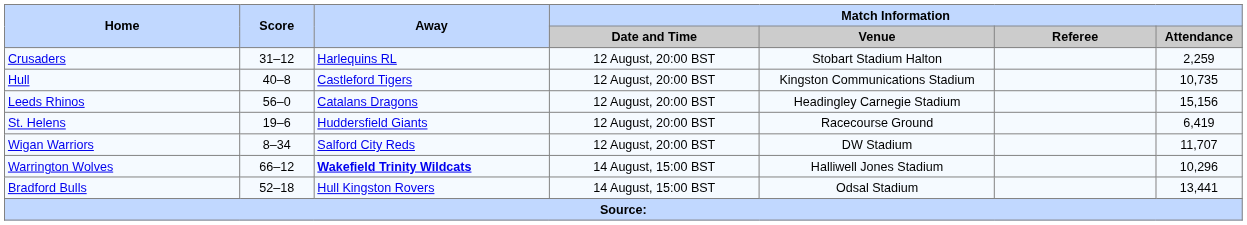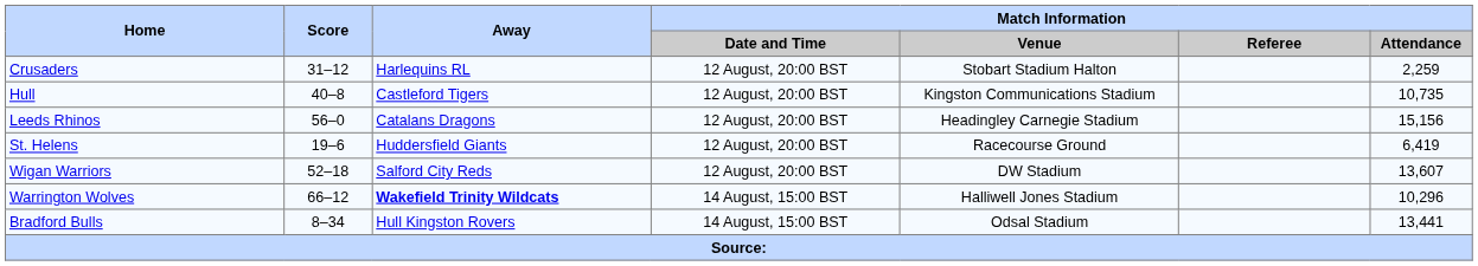 <table border="1" cellpadding="3" cellspacing="0" style="border-collapse:collapse; font-size:80%; text-align:center; width:100%;">
 <tr style="background:#c1d8ff;">
 <th rowspan="2" style="width:19%;">Home</th>
 <th rowspan="2" style="width:6%;">Score</th>
 <th rowspan="2" style="width:19%;">Away</th>
 <th colspan=6>Match Information</th>
 </tr>
 <tr style="background:#ccc;">
 <th width=17%>Date and Time</th>
 <th width=19%>Venue</th>
 <th width=13%>Referee</th>
 <th width=7%>Attendance</th>
 </tr>
 <tr style="background:#f5faff;">
 <td align=left> <a href='#'>Crusaders</a></td>
 <td>31–12</td>
 <td align=left> <a href='#'>Harlequins RL</a></td>
 <td>12 August, 20:00 BST</td>
 <td>Stobart Stadium Halton</td>
 <td></td>
 <td>2,259</td>
 </tr>
 <tr style="background:#f5faff;">
 <td align=left> <a href='#'>Hull</a></td>
 <td>40–8</td>
 <td align=left> <a href='#'>Castleford Tigers</a></td>
 <td>12 August, 20:00 BST</td>
 <td>Kingston Communications Stadium</td>
 <td></td>
 <td>10,735</td>
 </tr>
 <tr style="background:#f5faff;">
 <td align=left> <a href='#'>Leeds Rhinos</a></td>
 <td>56–0</td>
 <td align=left> <a href='#'>Catalans Dragons</a></td>
 <td>12 August, 20:00 BST</td>
 <td>Headingley Carnegie Stadium</td>
 <td></td>
 <td>15,156</td>
 </tr>
 <tr style="background:#f5faff;">
 <td align=left> <a href='#'>St. Helens</a></td>
 <td>19–6</td>
 <td align=left> <a href='#'>Huddersfield Giants</a></td>
 <td>12 August, 20:00 BST</td>
 <td>Racecourse Ground</td>
 <td></td>
 <td>6,419</td>
 </tr>
 <tr style="background:#f5faff;">
 <td align=left> <a href='#'>Wigan Warriors</a></td>
-<td>8–34</td>
+<td>52–18</td>
 <td align=left> <a href='#'>Salford City Reds</a></td>
 <td>12 August, 20:00 BST</td>
 <td>DW Stadium</td>
 <td></td>
-<td>11,707</td>
+<td>13,607</td>
 </tr>
 <tr style="background:#f5faff;">
 <td align=left> <a href='#'>Warrington Wolves</a></td>
 <td>66–12</td>
 <td align=left><strong> <a href='#'>Wakefield Trinity Wildcats</a></strong></td>
 <td>14 August, 15:00 BST</td>
 <td>Halliwell Jones Stadium</td>
 <td></td>
 <td>10,296</td>
 </tr>
 <tr style="background:#f5faff;">
 <td align=left> <a href='#'>Bradford Bulls</a></td>
-<td>52–18</td>
+<td>8–34</td>
 <td align=left> <a href='#'>Hull Kingston Rovers</a></td>
 <td>14 August, 15:00 BST</td>
 <td>Odsal Stadium</td>
 <td></td>
 <td>13,441</td>
 </tr>
 <tr style="background:#c1d8ff;">
 <th colspan=12>Source:</th>
 </tr>
 </table>
